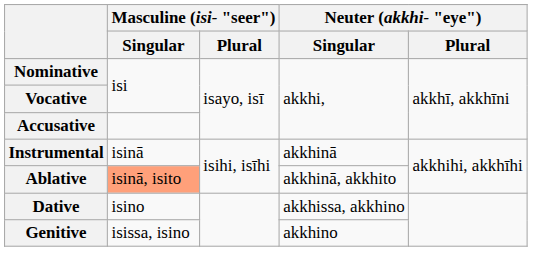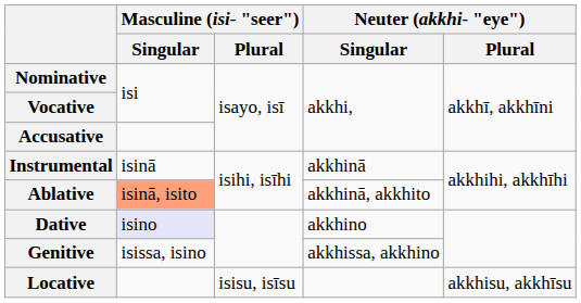 <table class="wikitable">
 <tr>
 <th rowspan="2"></th>
 <th colspan="2">Masculine (<em>isi-</em> "seer")</th>
 <th colspan="2">Neuter (<em>akkhi-</em> "eye")</th>
 </tr>
 <tr>
 <th>Singular</th>
 <th>Plural</th>
 <th>Singular</th>
 <th>Plural</th>
 </tr>
 <tr>
 <th>Nominative</th>
 <td rowspan="2">isi</td>
 <td rowspan="3">isayo, isī</td>
 <td rowspan="3">akkhi, </td>
 <td rowspan="3">akkhī, akkhīni</td>
 </tr>
 <tr>
 <th>Vocative</th>
 </tr>
 <tr>
 <th>Accusative</th>
 <td></td>
 </tr>
 <tr>
 <th>Instrumental</th>
 <td>isinā</td>
 <td rowspan="2">isihi, isīhi</td>
 <td>akkhinā</td>
 <td rowspan="2">akkhihi, akkhīhi</td>
 </tr>
 <tr>
 <th>Ablative</th>
 <td style="background: lightsalmon;">isinā, isito</td>
 <td>akkhinā, akkhito</td>
 </tr>
 <tr>
 <th>Dative</th>
-<td>isino</td>
+<td style="background: lavender;">isino</td>
 <td rowspan="2"></td>
-<td>akkhissa, akkhino</td>
+<td>akkhino</td>
 <td rowspan="2"></td>
 </tr>
 <tr>
 <th>Genitive</th>
 <td>isissa, isino</td>
-<td>akkhino</td>
+<td>akkhissa, akkhino</td>
+</tr>
+<tr>
+<th>Locative</th>
+<td></td>
+<td>isisu, isīsu</td>
+<td></td>
+<td>akkhisu, akkhīsu</td>
 </tr>
 </table>
